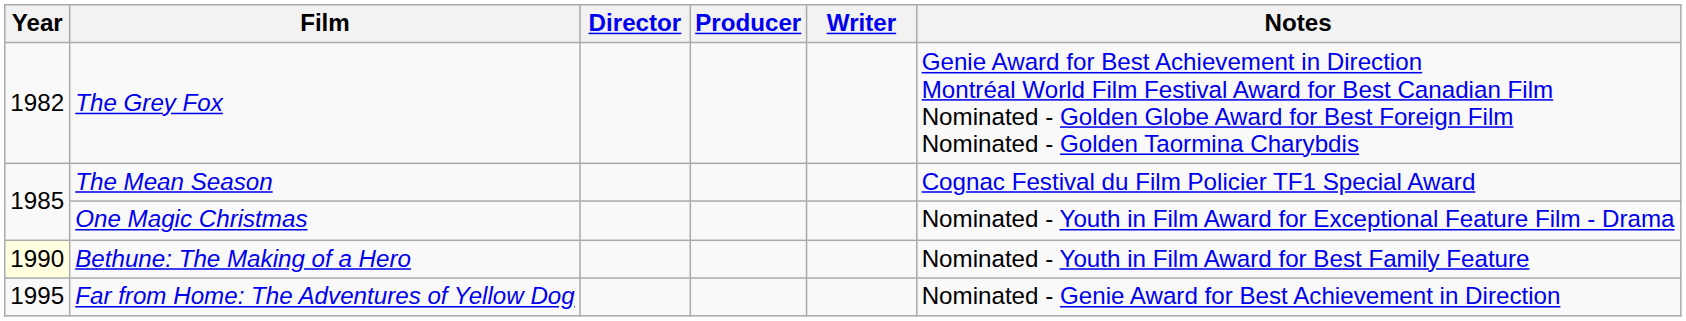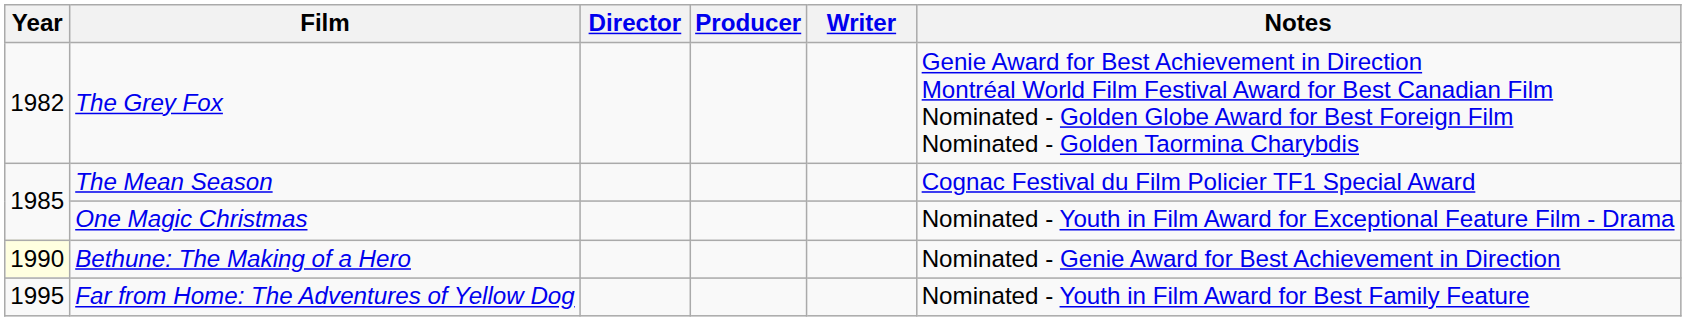 <table class="wikitable sortable">
 <tr>
 <th style="width:33px;">Year</th>
 <th>Film</th>
 <th style="width:65px;"><a href='#'>Director</a></th>
 <th width="65"><a href='#'>Producer</a></th>
 <th width="65"><a href='#'>Writer</a></th>
 <th>Notes</th>
 </tr>
 <tr>
 <td>1982</td>
 <td><em><a href='#'>The Grey Fox</a></em></td>
 <td></td>
 <td></td>
 <td></td>
 <td><a href='#'>Genie Award for Best Achievement in Direction</a><br><a href='#'>Montréal World Film Festival Award for Best Canadian Film</a><br>Nominated - <a href='#'>Golden Globe Award for Best Foreign Film</a><br>Nominated - <a href='#'>Golden Taormina Charybdis</a></td>
 </tr>
 <tr>
 <td rowspan="2">1985</td>
 <td><em><a href='#'>The Mean Season</a></em></td>
 <td></td>
 <td></td>
 <td></td>
 <td><a href='#'>Cognac Festival du Film Policier TF1 Special Award</a></td>
 </tr>
 <tr>
 <td><em><a href='#'>One Magic Christmas</a></em></td>
 <td></td>
 <td></td>
 <td></td>
 <td>Nominated - <a href='#'>Youth in Film Award for Exceptional Feature Film - Drama</a></td>
 </tr>
 <tr>
 <td style="background: lightyellow;">1990</td>
 <td><em><a href='#'>Bethune: The Making of a Hero</a></em></td>
 <td></td>
 <td></td>
 <td></td>
-<td>Nominated - <a href='#'>Youth in Film Award for Best Family Feature</a></td>
+<td>Nominated - <a href='#'>Genie Award for Best Achievement in Direction</a></td>
 </tr>
 <tr>
 <td>1995</td>
 <td><em><a href='#'>Far from Home: The Adventures of Yellow Dog</a></em></td>
 <td></td>
 <td></td>
 <td></td>
-<td>Nominated - <a href='#'>Genie Award for Best Achievement in Direction</a></td>
+<td>Nominated - <a href='#'>Youth in Film Award for Best Family Feature</a></td>
 </tr>
 </table>
